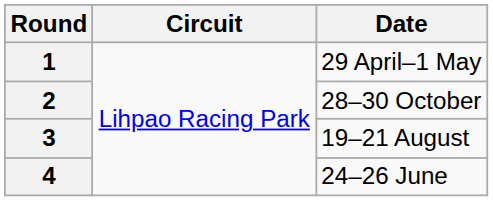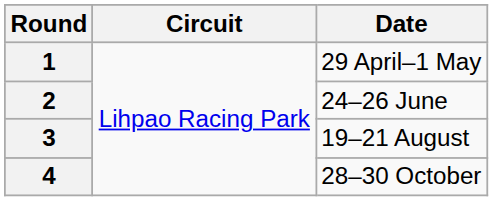 <table class="wikitable" style="font-size:85%">
 <tr>
 <th>Round</th>
 <th>Circuit</th>
 <th>Date</th>
 </tr>
 <tr>
 <th>1</th>
 <td rowspan="4"> <a href='#'>Lihpao Racing Park</a></td>
 <td>29 April–1 May</td>
 </tr>
 <tr>
 <th>2</th>
-<td>28–30 October</td>
+<td>24–26 June</td>
 </tr>
 <tr>
 <th>3</th>
 <td>19–21 August</td>
 </tr>
 <tr>
 <th>4</th>
-<td>24–26 June</td>
+<td>28–30 October</td>
 </tr>
 </table>
